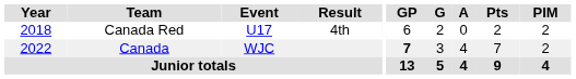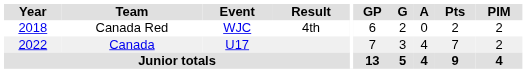 <table border="0" cellpadding="1" cellspacing="0" ID="Table3" style="text-align:center; width:40em;">
 <tr bgcolor="#e0e0e0">
 <th>Year</th>
 <th>Team</th>
 <th>Event</th>
 <th>Result</th>
 <th rowspan="99" bgcolor="#ffffff"></th>
 <th>GP</th>
 <th>G</th>
 <th>A</th>
 <th>Pts</th>
 <th>PIM</th>
 </tr>
 <tr>
 <td><a href='#'>2018</a></td>
 <td>Canada Red</td>
-<td><a href='#'>U17</a></td>
+<td><a href='#'>WJC</a></td>
 <td>4th</td>
 <td>6</td>
 <td>2</td>
 <td>0</td>
 <td>2</td>
 <td>2</td>
 </tr>
 <tr bgcolor="#f0f0f0">
 <td><a href='#'>2022</a></td>
 <td><a href='#'>Canada</a></td>
-<td><a href='#'>WJC</a></td>
+<td><a href='#'>U17</a></td>
 <td></td>
-<td><strong>7</strong></td>
+<td>7</td>
 <td>3</td>
 <td>4</td>
 <td>7</td>
 <td>2</td>
 </tr>
 <tr bgcolor="#e0e0e0">
 <th colspan="4">Junior totals</th>
 <th>13</th>
 <th>5</th>
 <th>4</th>
 <th>9</th>
 <th>4</th>
 </tr>
 </table>
